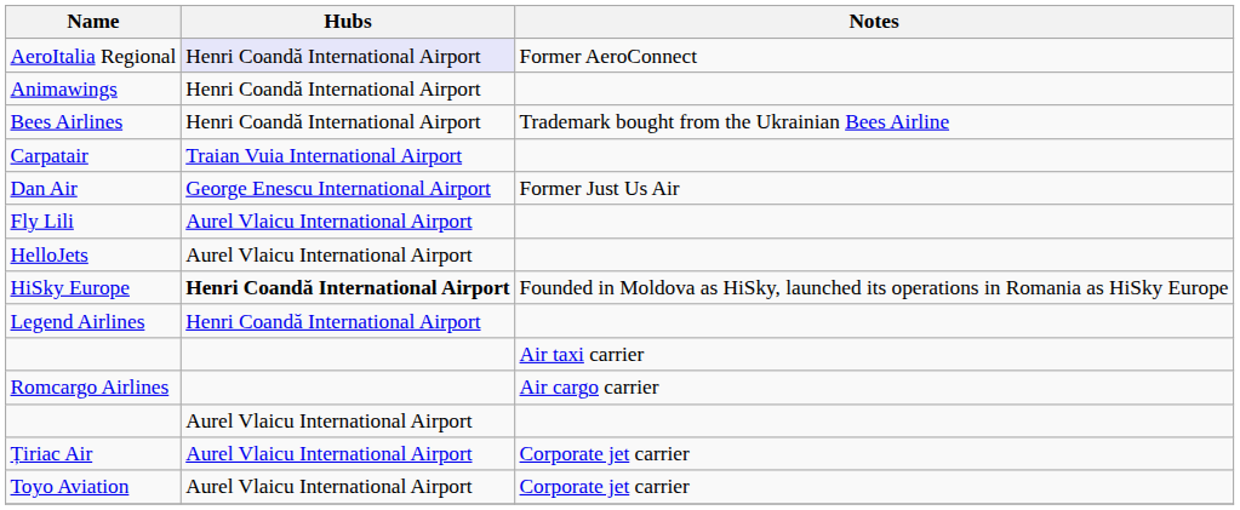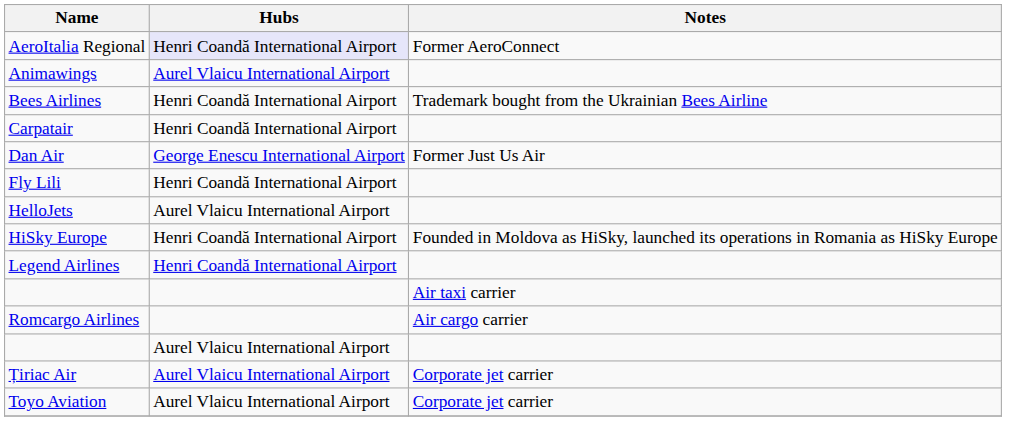 <table class="wikitable">
 <tr>
 <th>Name</th>
 <th>Hubs</th>
 <th>Notes</th>
 </tr>
 <tr>
 <td><a href='#'>AeroItalia</a> Regional</td>
 <td style="background: lavender;">Henri Coandă International Airport</td>
 <td>Former AeroConnect</td>
 </tr>
 <tr>
 <td><a href='#'>Animawings</a></td>
-<td>Henri Coandă International Airport</td>
+<td><a href='#'>Aurel Vlaicu International Airport</a></td>
 <td></td>
 </tr>
 <tr>
 <td><a href='#'>Bees Airlines</a></td>
 <td>Henri Coandă International Airport</td>
 <td>Trademark bought from the Ukrainian <a href='#'>Bees Airline</a></td>
 </tr>
 <tr>
 <td><a href='#'>Carpatair</a></td>
-<td><a href='#'>Traian Vuia International Airport</a></td>
+<td>Henri Coandă International Airport</td>
 <td></td>
 </tr>
 <tr>
 <td><a href='#'>Dan Air</a></td>
 <td><a href='#'>George Enescu International Airport</a></td>
 <td>Former Just Us Air</td>
 </tr>
 <tr>
 <td><a href='#'>Fly Lili</a></td>
-<td><a href='#'>Aurel Vlaicu International Airport</a></td>
+<td>Henri Coandă International Airport</td>
 <td></td>
 </tr>
 <tr>
 <td><a href='#'>HelloJets</a></td>
 <td>Aurel Vlaicu International Airport</td>
 <td></td>
 </tr>
 <tr>
 <td><a href='#'>HiSky Europe</a></td>
-<td><strong>Henri Coandă International Airport</strong></td>
+<td>Henri Coandă International Airport</td>
 <td>Founded in Moldova as HiSky, launched its operations in Romania as HiSky Europe</td>
 </tr>
 <tr>
 <td><a href='#'>Legend Airlines</a></td>
 <td><a href='#'>Henri Coandă International Airport</a></td>
 <td></td>
 </tr>
 <tr>
 <td></td>
 <td></td>
 <td><a href='#'>Air taxi</a> carrier</td>
 </tr>
 <tr>
 <td><a href='#'>Romcargo Airlines</a></td>
 <td></td>
 <td><a href='#'>Air cargo</a> carrier</td>
 </tr>
 <tr>
 <td></td>
 <td>Aurel Vlaicu International Airport</td>
 <td></td>
 </tr>
 <tr>
 <td><a href='#'>Țiriac Air</a></td>
 <td><a href='#'>Aurel Vlaicu International Airport</a></td>
 <td><a href='#'>Corporate jet</a> carrier</td>
 </tr>
 <tr>
 <td><a href='#'>Toyo Aviation</a></td>
 <td>Aurel Vlaicu International Airport</td>
 <td><a href='#'>Corporate jet</a> carrier</td>
 </tr>
 <tr>
 </tr>
 </table>
